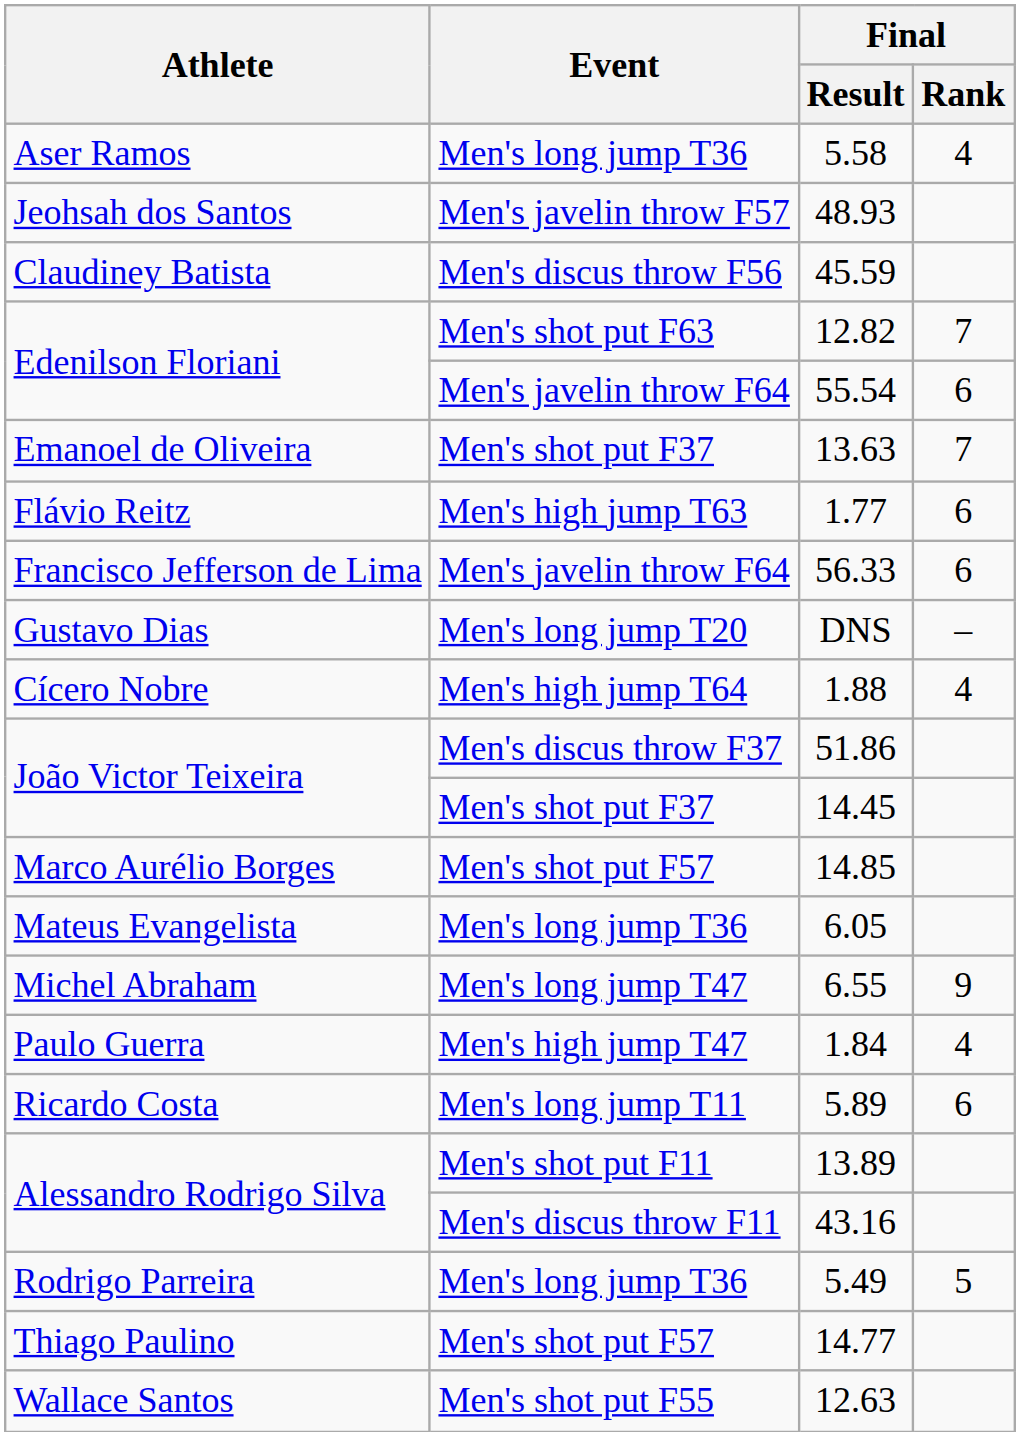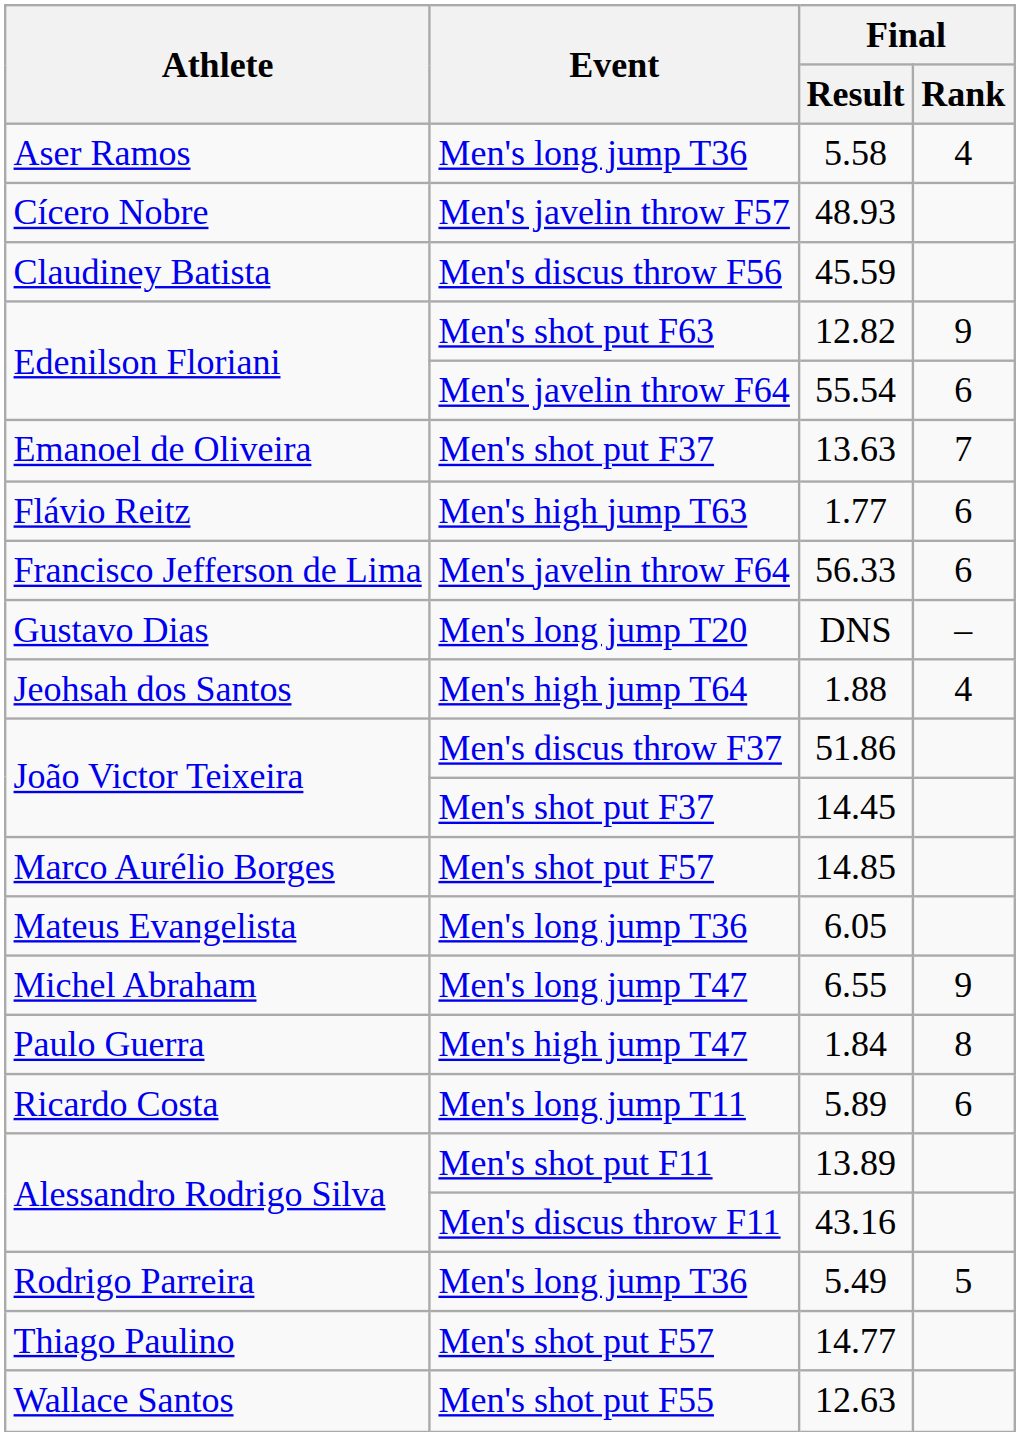 <table class=wikitable style="font-size:95%">
 <tr>
 <th rowspan="2">Athlete</th>
 <th rowspan="2">Event</th>
 <th colspan="3">Final</th>
 </tr>
 <tr>
 <th>Result</th>
 <th>Rank</th>
 </tr>
 <tr>
 <td><a href='#'>Aser Ramos</a></td>
 <td><a href='#'>Men's long jump T36</a></td>
 <td align=center>5.58</td>
 <td align=center>4</td>
 </tr>
 <tr>
-<td><a href='#'>Jeohsah dos Santos</a></td>
+<td><a href='#'>Cícero Nobre</a></td>
 <td><a href='#'>Men's javelin throw F57</a></td>
 <td align=center>48.93</td>
 <td align=center></td>
 </tr>
 <tr>
 <td><a href='#'>Claudiney Batista</a></td>
 <td><a href='#'>Men's discus throw F56</a></td>
 <td align=center>45.59</td>
 <td align=center></td>
 </tr>
 <tr>
 <td rowspan=2><a href='#'>Edenilson Floriani</a></td>
 <td><a href='#'>Men's shot put F63</a></td>
 <td align=center>12.82</td>
-<td align=center>7</td>
+<td align=center>9</td>
 </tr>
 <tr>
 <td><a href='#'>Men's javelin throw F64</a></td>
 <td align=center>55.54</td>
 <td align=center>6</td>
 </tr>
 <tr>
 <td><a href='#'>Emanoel de Oliveira</a></td>
 <td><a href='#'>Men's shot put F37</a></td>
 <td align=center>13.63</td>
 <td align=center>7</td>
 </tr>
 <tr>
 <td><a href='#'>Flávio Reitz</a></td>
 <td><a href='#'>Men's high jump T63</a></td>
 <td align=center>1.77</td>
 <td align=center>6</td>
 </tr>
 <tr>
 <td><a href='#'>Francisco Jefferson de Lima</a></td>
 <td><a href='#'>Men's javelin throw F64</a></td>
 <td align=center>56.33</td>
 <td align=center>6</td>
 </tr>
 <tr>
 <td><a href='#'>Gustavo Dias</a></td>
 <td><a href='#'>Men's long jump T20</a></td>
 <td align=center>DNS</td>
 <td align=center>–</td>
 </tr>
 <tr>
-<td><a href='#'>Cícero Nobre</a></td>
+<td><a href='#'>Jeohsah dos Santos</a></td>
 <td><a href='#'>Men's high jump T64</a></td>
 <td align=center>1.88</td>
 <td align=center>4</td>
 </tr>
 <tr>
 <td rowspan=2><a href='#'>João Victor Teixeira</a></td>
 <td><a href='#'>Men's discus throw F37</a></td>
 <td align=center>51.86</td>
 <td align=center></td>
 </tr>
 <tr>
 <td><a href='#'>Men's shot put F37</a></td>
 <td align=center>14.45</td>
 <td align=center></td>
 </tr>
 <tr>
 <td><a href='#'>Marco Aurélio Borges</a></td>
 <td><a href='#'>Men's shot put F57</a></td>
 <td align=center>14.85</td>
 <td align=center></td>
 </tr>
 <tr>
 <td><a href='#'>Mateus Evangelista</a></td>
 <td><a href='#'>Men's long jump T36</a></td>
 <td align=center>6.05</td>
 <td align=center></td>
 </tr>
 <tr>
 <td><a href='#'>Michel Abraham</a></td>
 <td><a href='#'>Men's long jump T47</a></td>
 <td align=center>6.55</td>
 <td align=center>9</td>
 </tr>
 <tr>
 <td><a href='#'>Paulo Guerra</a></td>
 <td><a href='#'>Men's high jump T47</a></td>
 <td align=center>1.84</td>
-<td align=center>4</td>
+<td align=center>8</td>
 </tr>
 <tr>
 <td><a href='#'>Ricardo Costa</a></td>
 <td><a href='#'>Men's long jump T11</a></td>
 <td align=center>5.89</td>
 <td align=center>6</td>
 </tr>
 <tr>
 <td rowspan=2><a href='#'>Alessandro Rodrigo Silva</a></td>
 <td><a href='#'>Men's shot put F11</a></td>
 <td align=center>13.89</td>
 <td align=center></td>
 </tr>
 <tr>
 <td><a href='#'>Men's discus throw F11</a></td>
 <td align=center>43.16</td>
 <td align=center></td>
 </tr>
 <tr>
 <td><a href='#'>Rodrigo Parreira</a></td>
 <td><a href='#'>Men's long jump T36</a></td>
 <td align=center>5.49</td>
 <td align=center>5</td>
 </tr>
 <tr>
 <td><a href='#'>Thiago Paulino</a></td>
 <td><a href='#'>Men's shot put F57</a></td>
 <td align=center>14.77</td>
 <td align=center></td>
 </tr>
 <tr>
 <td><a href='#'>Wallace Santos</a></td>
 <td><a href='#'>Men's shot put F55</a></td>
 <td align=center>12.63</td>
 <td align=center></td>
 </tr>
 </table>
